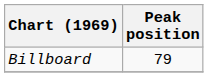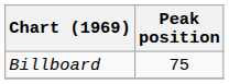 <table class="wikitable">
 <tr>
 <th>Chart (1969)</th>
 <th>Peak<br>position</th>
 </tr>
 <tr>
 <td><em>Billboard</em></td>
-<td align="center">79</td>
+<td align="center">75</td>
 </tr>
 <tr>
 </tr>
 </table>
